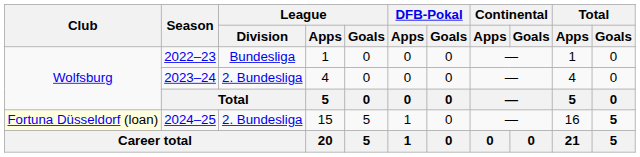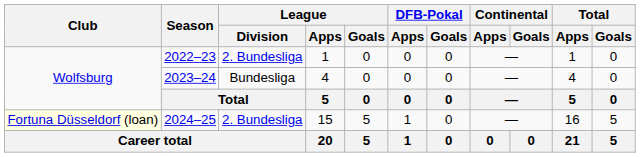 <table class="wikitable" style="text-align:center">
 <tr>
 <th rowspan="2">Club</th>
 <th rowspan="2">Season</th>
 <th colspan="3">League</th>
 <th colspan="2"><a href='#'>DFB-Pokal</a></th>
 <th colspan="2">Continental</th>
 <th colspan="2">Total</th>
 </tr>
 <tr>
 <th>Division</th>
 <th>Apps</th>
 <th>Goals</th>
 <th>Apps</th>
 <th>Goals</th>
 <th>Apps</th>
 <th>Goals</th>
 <th>Apps</th>
 <th>Goals</th>
 </tr>
 <tr>
 <td rowspan="3"><a href='#'>Wolfsburg</a></td>
 <td><a href='#'>2022–23</a></td>
-<td><a href='#'>Bundesliga</a></td>
+<td><a href='#'>2. Bundesliga</a></td>
 <td>1</td>
 <td>0</td>
 <td>0</td>
 <td>0</td>
 <td colspan="2">—</td>
 <td>1</td>
 <td>0</td>
 </tr>
 <tr>
 <td><a href='#'>2023–24</a></td>
-<td><a href='#'>2. Bundesliga</a></td>
+<td>Bundesliga</td>
 <td>4</td>
 <td>0</td>
 <td>0</td>
 <td>0</td>
 <td colspan="2">—</td>
 <td>4</td>
 <td>0</td>
 </tr>
 <tr>
 <th colspan="2">Total</th>
 <th>5</th>
 <th>0</th>
 <th>0</th>
 <th>0</th>
 <th colspan="2">—</th>
 <th>5</th>
 <th>0</th>
 </tr>
 <tr>
 <td style="background: lightyellow;"><a href='#'>Fortuna Düsseldorf</a> (loan)</td>
 <td><a href='#'>2024–25</a></td>
 <td><a href='#'>2. Bundesliga</a></td>
 <td>15</td>
 <td>5</td>
 <td>1</td>
 <td>0</td>
 <td colspan="2">—</td>
 <td>16</td>
-<td><strong>5</strong></td>
+<td>5</td>
 </tr>
 <tr>
 <th colspan="3">Career total</th>
 <th>20</th>
 <th>5</th>
 <th>1</th>
 <th>0</th>
 <th>0</th>
 <th>0</th>
 <th>21</th>
 <th>5</th>
 </tr>
 </table>
